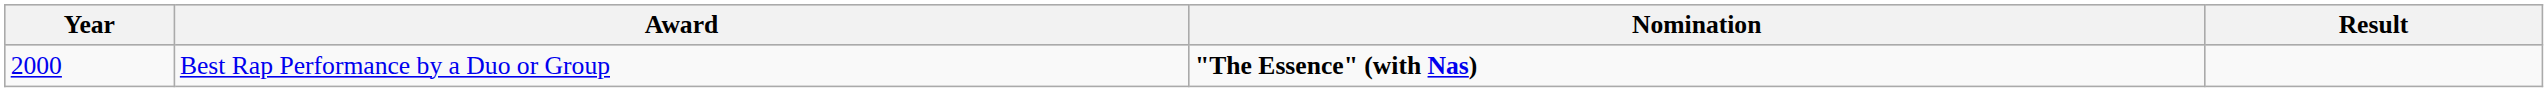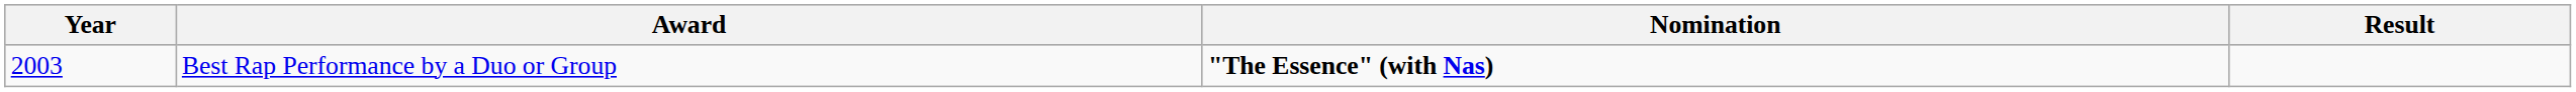 <table class="wikitable" style="width:80%;">
 <tr>
 <th width=5%>Year</th>
 <th style="width:30%;">Award</th>
 <th style="width:30%;">Nomination</th>
 <th style="width:10%;">Result</th>
 </tr>
 <tr>
-<td><a href='#'>2000</a></td>
+<td><a href='#'>2003</a></td>
 <td><a href='#'>Best Rap Performance by a Duo or Group</a></td>
 <td><strong>"The Essence" (with <a href='#'>Nas</a>)</strong></td>
 <td></td>
 </tr>
 </table>
